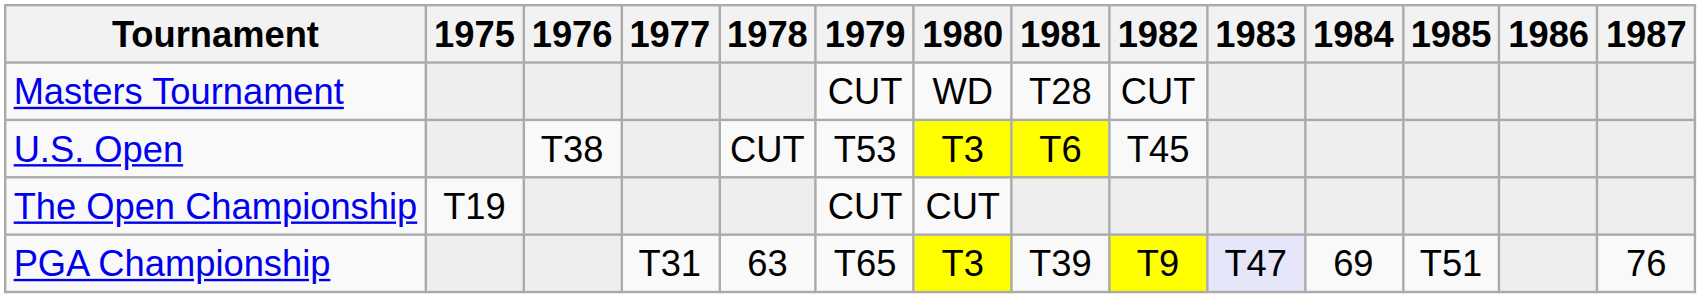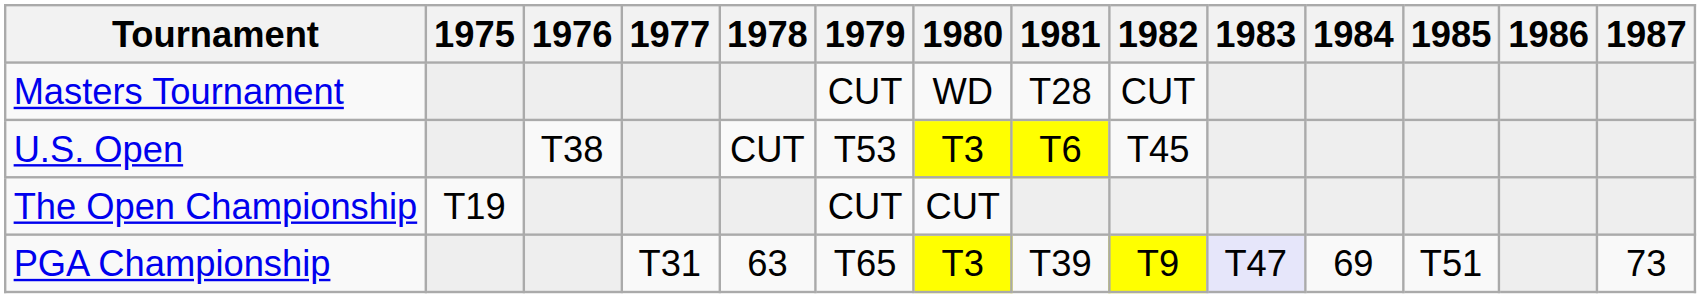 <table class="wikitable" style="font-size:95%;text-align:center;">
 <tr>
 <th>Tournament</th>
 <th>1975</th>
 <th>1976</th>
 <th>1977</th>
 <th>1978</th>
 <th>1979</th>
 <th>1980</th>
 <th>1981</th>
 <th>1982</th>
 <th>1983</th>
 <th>1984</th>
 <th>1985</th>
 <th>1986</th>
 <th>1987</th>
 </tr>
 <tr>
 <td align=left><a href='#'>Masters Tournament</a></td>
 <td style="background:#eeeeee;"></td>
 <td style="background:#eeeeee;"></td>
 <td style="background:#eeeeee;"></td>
 <td style="background:#eeeeee;"></td>
 <td>CUT</td>
 <td>WD</td>
 <td>T28</td>
 <td>CUT</td>
 <td style="background:#eeeeee;"></td>
 <td style="background:#eeeeee;"></td>
 <td style="background:#eeeeee;"></td>
 <td style="background:#eeeeee;"></td>
 <td style="background:#eeeeee;"></td>
 </tr>
 <tr>
 <td align=left><a href='#'>U.S. Open</a></td>
 <td style="background:#eeeeee;"></td>
 <td>T38</td>
 <td style="background:#eeeeee;"></td>
 <td>CUT</td>
 <td>T53</td>
 <td style="background:yellow;">T3</td>
 <td style="background:yellow;">T6</td>
 <td>T45</td>
 <td style="background:#eeeeee;"></td>
 <td style="background:#eeeeee;"></td>
 <td style="background:#eeeeee;"></td>
 <td style="background:#eeeeee;"></td>
 <td style="background:#eeeeee;"></td>
 </tr>
 <tr>
 <td align=left><a href='#'>The Open Championship</a></td>
 <td>T19</td>
 <td style="background:#eeeeee;"></td>
 <td style="background:#eeeeee;"></td>
 <td style="background:#eeeeee;"></td>
 <td>CUT</td>
 <td>CUT</td>
 <td style="background:#eeeeee;"></td>
 <td style="background:#eeeeee;"></td>
 <td style="background:#eeeeee;"></td>
 <td style="background:#eeeeee;"></td>
 <td style="background:#eeeeee;"></td>
 <td style="background:#eeeeee;"></td>
 <td style="background:#eeeeee;"></td>
 </tr>
 <tr>
 <td align=left><a href='#'>PGA Championship</a></td>
 <td style="background:#eeeeee;"></td>
 <td style="background:#eeeeee;"></td>
 <td>T31</td>
 <td>63</td>
 <td>T65</td>
 <td style="background:yellow;">T3</td>
 <td>T39</td>
 <td style="background:yellow;">T9</td>
 <td style="background: lavender;">T47</td>
 <td>69</td>
 <td>T51</td>
 <td style="background:#eeeeee;"></td>
-<td>76</td>
+<td>73</td>
 </tr>
 </table>
